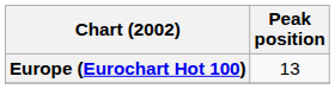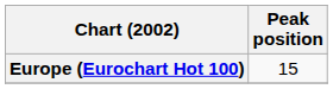 <table class="wikitable sortable plainrowheaders" style="text-align:center;">
 <tr>
 <th>Chart (2002)</th>
 <th>Peak<br>position</th>
 </tr>
 <tr>
 <th scope="row">Europe (<a href='#'>Eurochart Hot 100</a>)</th>
-<td>13</td>
+<td>15</td>
 </tr>
 <tr>
 </tr>
 <tr>
 </tr>
 <tr>
 </tr>
 </table>
